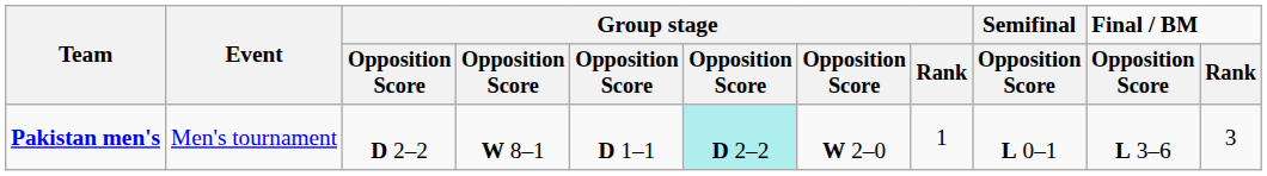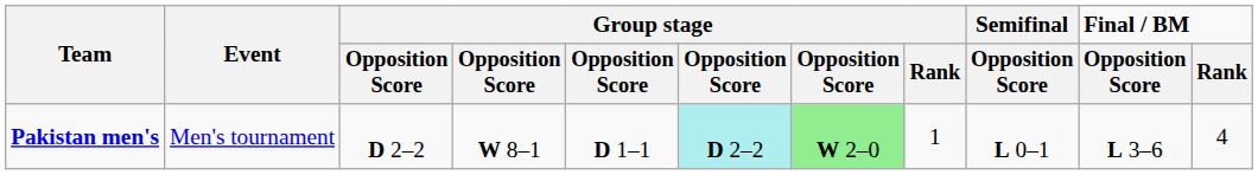 <table class="wikitable" style="font-size:90%">
 <tr>
 <th rowspan=2>Team</th>
 <th rowspan=2>Event</th>
 <th colspan="6">Group stage</th>
 <th>Semifinal</th>
 <td colspan="2"><strong>Final / BM</strong></td>
 </tr>
 <tr style="font-size:95%">
 <th>Opposition<br>Score</th>
 <th>Opposition<br>Score</th>
 <th>Opposition<br>Score</th>
 <th>Opposition<br>Score</th>
 <th>Opposition<br>Score</th>
 <th>Rank</th>
 <th>Opposition<br>Score</th>
 <th>Opposition<br>Score</th>
 <th>Rank</th>
 </tr>
 <tr align=center>
 <td align=left><strong><a href='#'>Pakistan men's</a></strong></td>
 <td align=left><a href='#'>Men's tournament</a></td>
 <td><br><strong>D</strong> 2–2</td>
 <td><br><strong>W</strong> 8–1</td>
 <td><br><strong>D</strong> 1–1</td>
 <td style="background: paleturquoise;"><br><strong>D</strong> 2–2</td>
-<td><br><strong>W</strong> 2–0</td>
+<td style="background: lightgreen;"><br><strong>W</strong> 2–0</td>
 <td>1</td>
 <td><br><strong>L</strong> 0–1</td>
 <td><br><strong>L</strong> 3–6</td>
-<td>3</td>
+<td>4</td>
 </tr>
 </table>
